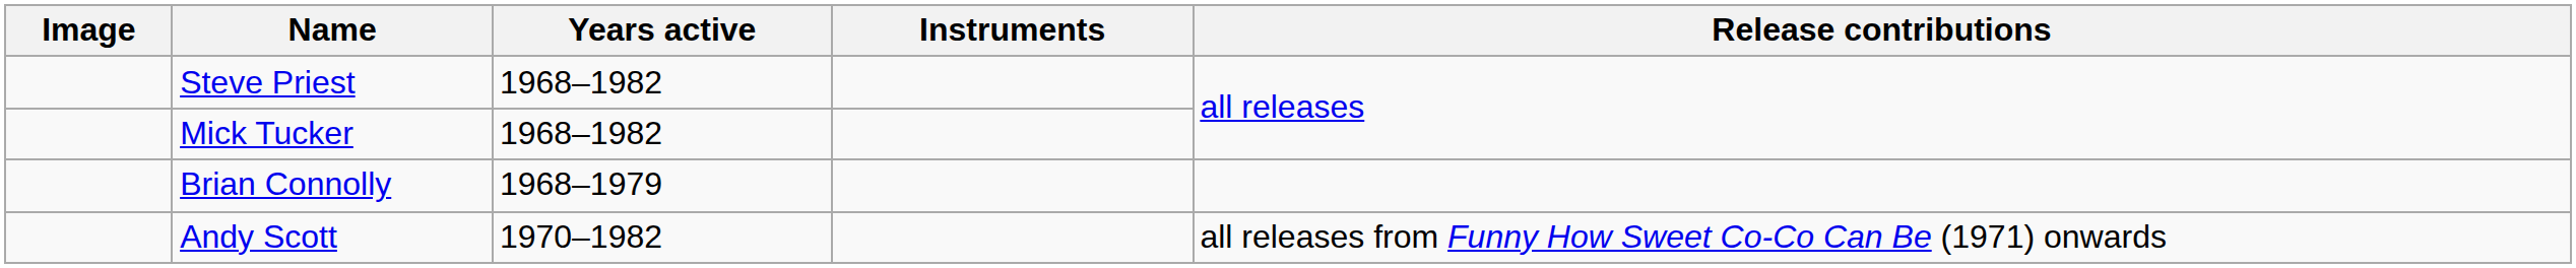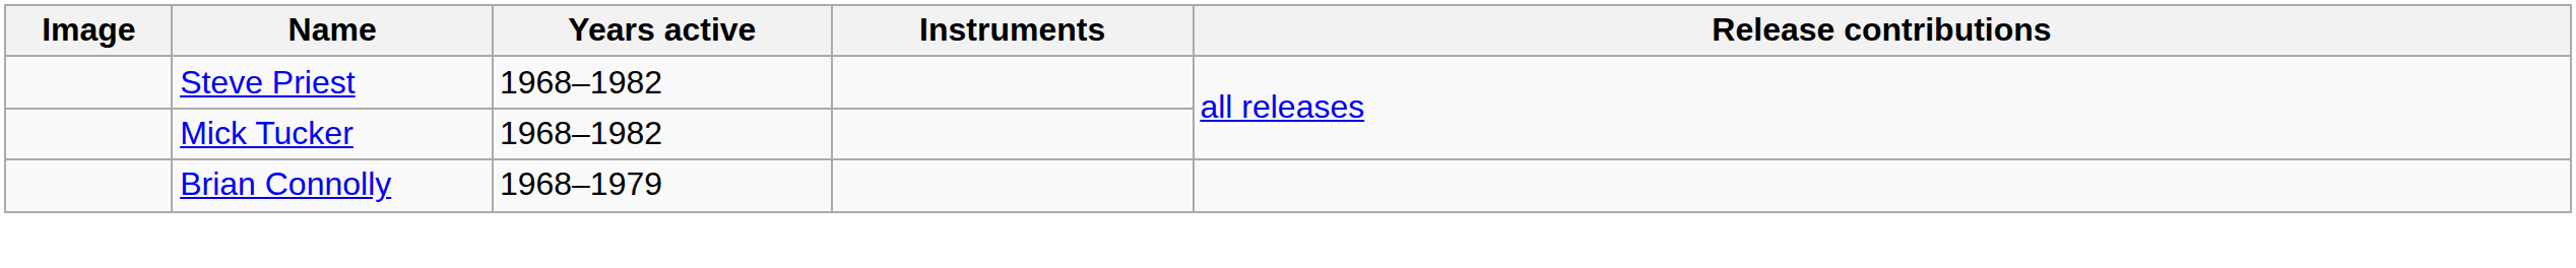 <table class="wikitable" border="1" width="100%">
 <tr>
 <th width="75">Image</th>
 <th width="150">Name</th>
 <th width="160">Years active</th>
 <th width="170">Instruments</th>
 <th>Release contributions</th>
 </tr>
 <tr>
 <td></td>
 <td><a href='#'>Steve Priest</a></td>
 <td>1968–1982 </td>
 <td></td>
 <td rowspan="2"><a href='#'>all releases</a></td>
 </tr>
 <tr>
 <td></td>
 <td><a href='#'>Mick Tucker</a></td>
 <td>1968–1982 </td>
 <td></td>
 </tr>
 <tr>
 <td></td>
 <td><a href='#'>Brian Connolly</a></td>
 <td>1968–1979 </td>
 <td></td>
 <td></td>
 </tr>
-<tr>
-<td></td>
-<td><a href='#'>Andy Scott</a></td>
-<td>1970–1982</td>
-<td></td>
-<td>all releases from <em><a href='#'>Funny How Sweet Co-Co Can Be</a></em> (1971) onwards</td>
-</tr>
 </table>
